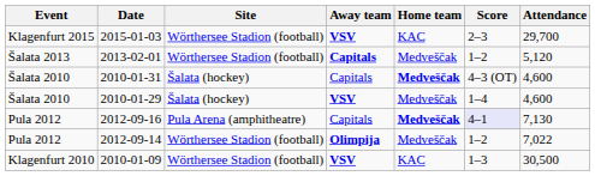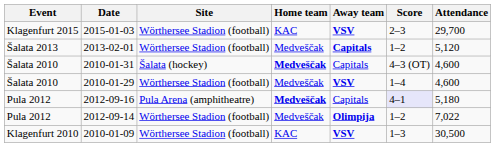 <table class="wikitable sortable">
 <tr>
 <th>Event</th>
 <th>Date</th>
 <th>Site</th>
+<th>Home team</th>
 <th>Away team</th>
-<th>Home team</th>
 <th>Score</th>
 <th>Attendance</th>
 </tr>
 <tr>
 <td>Klagenfurt 2015</td>
 <td>2015-01-03</td>
 <td><a href='#'>Wörthersee Stadion</a> (football)</td>
+<td><a href='#'>KAC</a></td>
 <td><strong><a href='#'>VSV</a></strong></td>
-<td><a href='#'>KAC</a></td>
 <td>2–3</td>
 <td>29,700</td>
 </tr>
 <tr>
 <td>Šalata 2013</td>
 <td>2013-02-01</td>
 <td><a href='#'>Wörthersee Stadion</a> (football)</td>
+<td><a href='#'>Medveščak</a></td>
 <td><strong><a href='#'>Capitals</a></strong></td>
-<td><a href='#'>Medveščak</a></td>
 <td>1–2</td>
 <td>5,120</td>
 </tr>
 <tr>
 <td>Šalata 2010</td>
 <td>2010-01-31</td>
 <td><a href='#'>Šalata</a> (hockey)</td>
+<td><strong><a href='#'>Medveščak</a></strong></td>
 <td><a href='#'>Capitals</a></td>
-<td><strong><a href='#'>Medveščak</a></strong></td>
 <td>4–3 (OT)</td>
 <td>4,600</td>
 </tr>
 <tr>
 <td>Šalata 2010</td>
 <td>2010-01-29</td>
-<td><a href='#'>Šalata</a> (hockey)</td>
+<td><a href='#'>Wörthersee Stadion</a> (football)</td>
+<td><a href='#'>Medveščak</a></td>
 <td><strong><a href='#'>VSV</a></strong></td>
-<td><a href='#'>Medveščak</a></td>
 <td>1–4</td>
 <td>4,600</td>
 </tr>
 <tr>
 <td>Pula 2012</td>
 <td>2012-09-16</td>
 <td><a href='#'>Pula Arena</a> (amphitheatre)</td>
+<td><strong><a href='#'>Medveščak</a></strong></td>
 <td><a href='#'>Capitals</a></td>
-<td><strong><a href='#'>Medveščak</a></strong></td>
 <td style="background: lavender;">4–1</td>
-<td>7,130</td>
+<td>5,180</td>
 </tr>
 <tr>
 <td>Pula 2012</td>
 <td>2012-09-14</td>
 <td><a href='#'>Wörthersee Stadion</a> (football)</td>
+<td><a href='#'>Medveščak</a></td>
 <td><strong><a href='#'>Olimpija</a></strong></td>
-<td><a href='#'>Medveščak</a></td>
 <td>1–2</td>
 <td>7,022</td>
 </tr>
 <tr>
 <td>Klagenfurt 2010</td>
 <td>2010-01-09</td>
 <td><a href='#'>Wörthersee Stadion</a> (football)</td>
+<td><a href='#'>KAC</a></td>
 <td><strong><a href='#'>VSV</a></strong></td>
-<td><a href='#'>KAC</a></td>
 <td>1–3</td>
 <td>30,500</td>
 </tr>
 </table>
